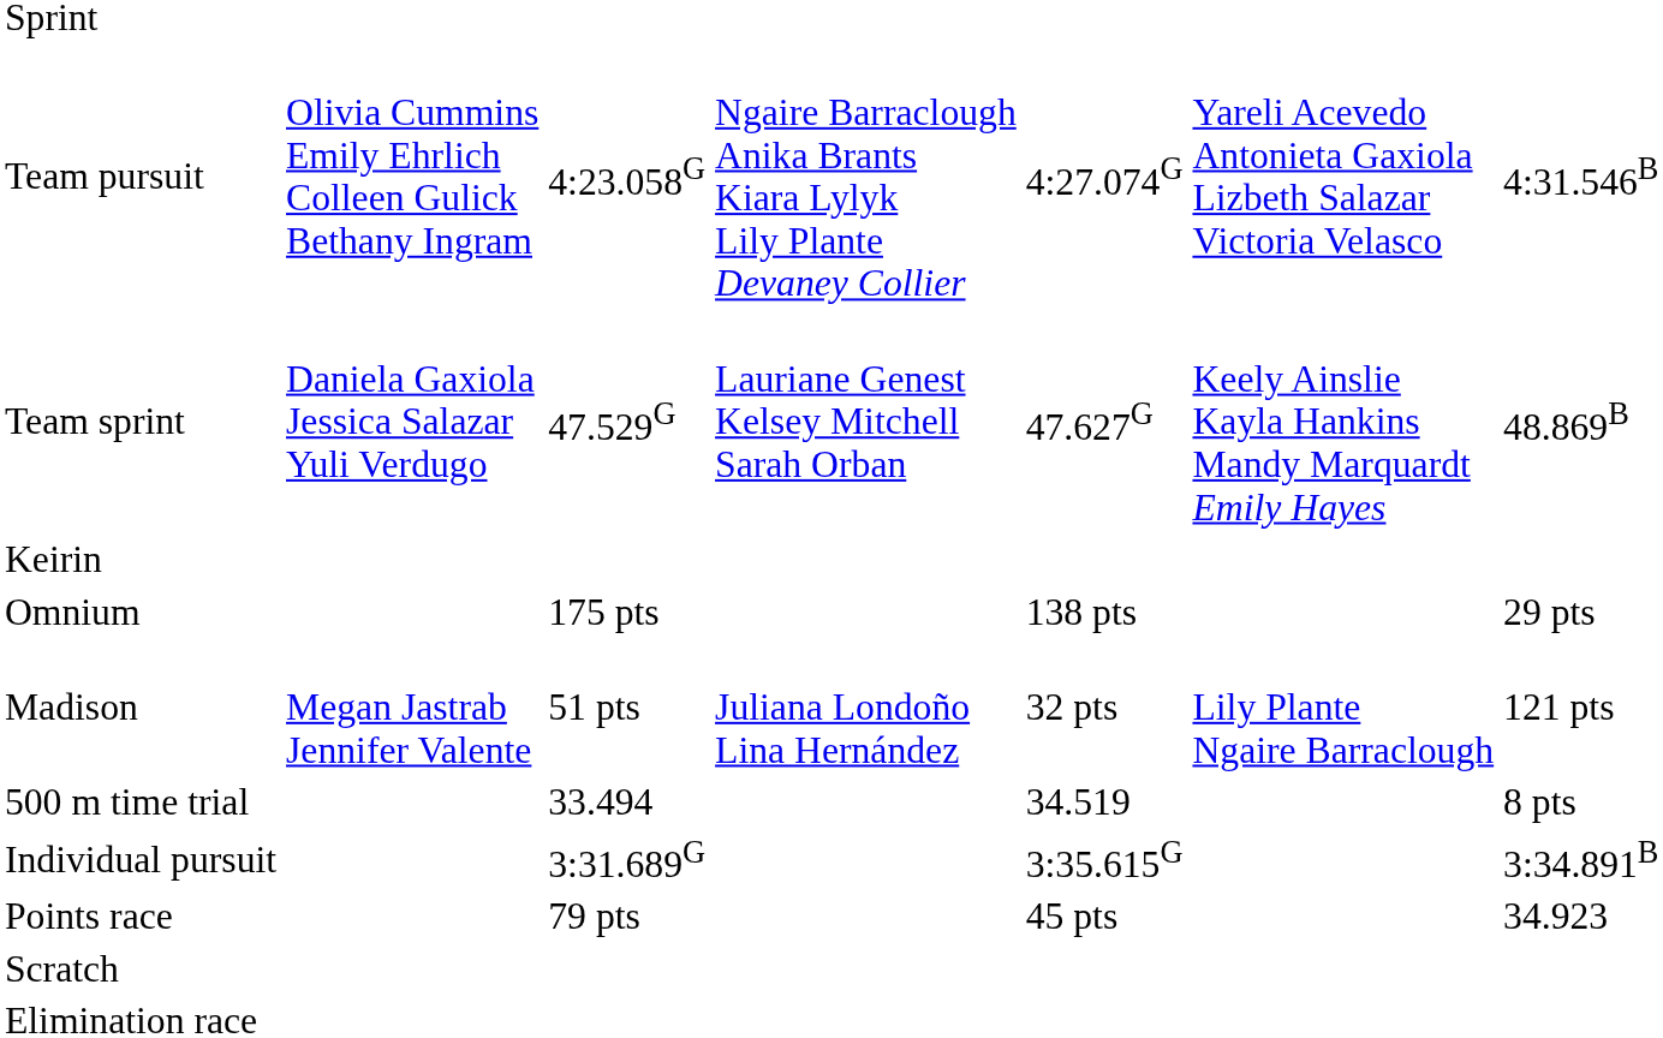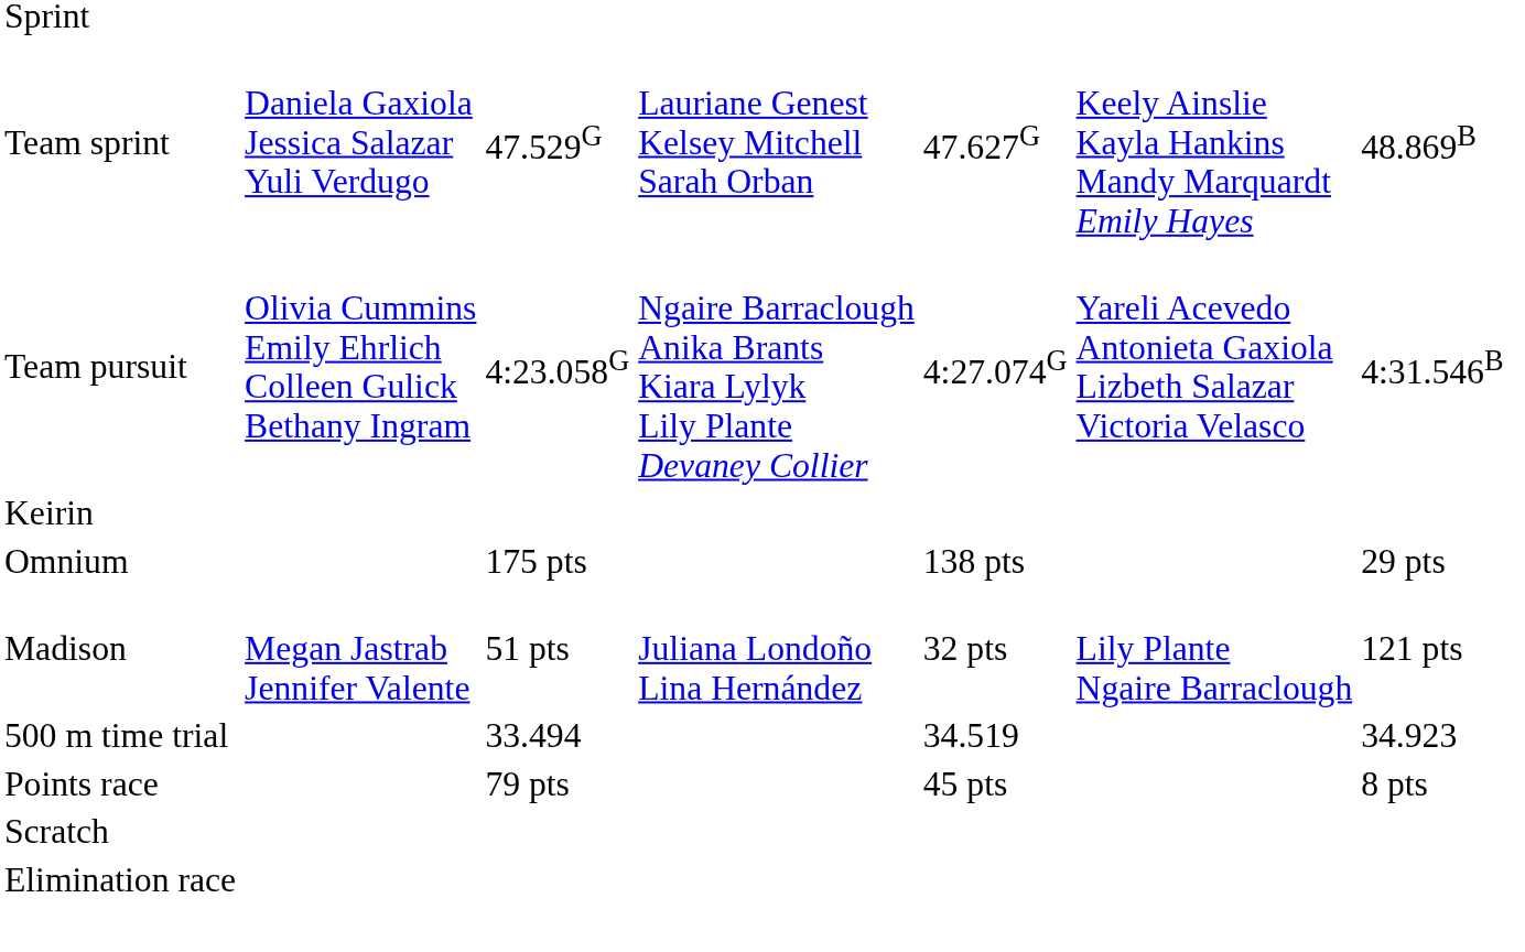 <table>
 <tr>
 <td>Sprint</td>
 <td colspan=2></td>
 <td colspan=2></td>
 <td colspan=2></td>
+</tr>
+<tr>
+<td>Team sprint</td>
+<td valign=top><br><a href='#'>Daniela Gaxiola</a><br><a href='#'>Jessica Salazar</a><br><a href='#'>Yuli Verdugo</a></td>
+<td>47.529<sup>G</sup></td>
+<td valign=top><br><a href='#'>Lauriane Genest</a><br><a href='#'>Kelsey Mitchell</a><br><a href='#'>Sarah Orban</a></td>
+<td>47.627<sup>G</sup></td>
+<td valign=top><br><a href='#'>Keely Ainslie</a><br><a href='#'>Kayla Hankins</a><br><a href='#'>Mandy Marquardt</a><br><em><a href='#'>Emily Hayes</a></em></td>
+<td>48.869<sup>B</sup></td>
 </tr>
 <tr>
 <td>Team pursuit</td>
 <td valign=top><br><a href='#'>Olivia Cummins</a><br><a href='#'>Emily Ehrlich</a><br><a href='#'>Colleen Gulick</a><br><a href='#'>Bethany Ingram</a></td>
 <td>4:23.058<sup>G</sup></td>
 <td valign=top><br><a href='#'>Ngaire Barraclough</a><br><a href='#'>Anika Brants</a><br><a href='#'>Kiara Lylyk</a><br><a href='#'>Lily Plante</a><br><em><a href='#'>Devaney Collier</a></em></td>
 <td>4:27.074<sup>G</sup></td>
 <td valign=top><br><a href='#'>Yareli Acevedo</a><br><a href='#'>Antonieta Gaxiola</a><br><a href='#'>Lizbeth Salazar</a><br><a href='#'>Victoria Velasco</a></td>
 <td>4:31.546<sup>B</sup></td>
-</tr>
-<tr>
-<td>Team sprint</td>
-<td valign=top><br><a href='#'>Daniela Gaxiola</a><br><a href='#'>Jessica Salazar</a><br><a href='#'>Yuli Verdugo</a></td>
-<td>47.529<sup>G</sup></td>
-<td valign=top><br><a href='#'>Lauriane Genest</a><br><a href='#'>Kelsey Mitchell</a><br><a href='#'>Sarah Orban</a></td>
-<td>47.627<sup>G</sup></td>
-<td valign=top><br><a href='#'>Keely Ainslie</a><br><a href='#'>Kayla Hankins</a><br><a href='#'>Mandy Marquardt</a><br><em><a href='#'>Emily Hayes</a></em></td>
-<td>48.869<sup>B</sup></td>
 </tr>
 <tr>
 <td>Keirin</td>
 <td colspan=2></td>
 <td colspan=2></td>
 <td colspan=2></td>
 </tr>
 <tr>
 <td>Omnium</td>
 <td></td>
 <td>175 pts</td>
 <td></td>
 <td>138 pts</td>
 <td></td>
 <td>29 pts</td>
 </tr>
 <tr>
 <td>Madison</td>
 <td><br><a href='#'>Megan Jastrab</a><br><a href='#'>Jennifer Valente</a></td>
 <td>51 pts</td>
 <td><br><a href='#'>Juliana Londoño</a><br><a href='#'>Lina Hernández</a></td>
 <td>32 pts</td>
 <td><br><a href='#'>Lily Plante</a><br><a href='#'>Ngaire Barraclough</a></td>
 <td>121 pts</td>
 </tr>
 <tr>
 <td>500 m time trial</td>
 <td></td>
 <td>33.494</td>
 <td></td>
 <td>34.519</td>
 <td></td>
-<td>8 pts</td>
-</tr>
-<tr>
-<td>Individual pursuit</td>
-<td></td>
-<td>3:31.689<sup>G</sup></td>
-<td></td>
-<td>3:35.615<sup>G</sup></td>
-<td></td>
-<td>3:34.891<sup>B</sup></td>
+<td>34.923</td>
 </tr>
 <tr>
 <td>Points race</td>
 <td></td>
 <td>79 pts</td>
 <td></td>
 <td>45 pts</td>
 <td></td>
-<td>34.923</td>
+<td>8 pts</td>
 </tr>
 <tr>
 <td>Scratch</td>
 <td colspan=2></td>
 <td colspan=2></td>
 <td colspan=2></td>
 </tr>
 <tr>
 <td>Elimination race</td>
 <td colspan=2></td>
 <td colspan=2></td>
 <td colspan=2></td>
 </tr>
 </table>
